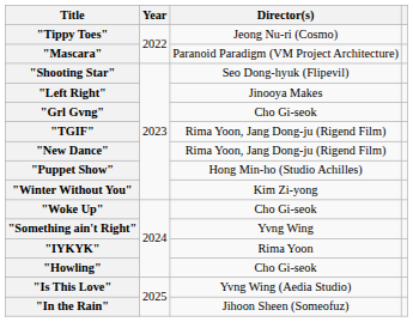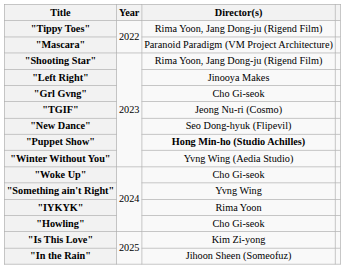 <table class="wikitable plainrowheaders" style="text-align:center">
 <tr>
 <th scope="col">Title</th>
 <th scope="col">Year</th>
 <th scope="col">Director(s)</th>
 <th scope="col"></th>
 </tr>
 <tr>
 <th scope="row">"Tippy Toes"</th>
 <td rowspan="2">2022</td>
-<td>Jeong Nu-ri (Cosmo)</td>
+<td>Rima Yoon, Jang Dong-ju (Rigend Film)</td>
 <td></td>
 </tr>
 <tr>
 <th scope="row">"Mascara"</th>
 <td>Paranoid Paradigm (VM Project Architecture)</td>
 <td></td>
 </tr>
 <tr>
 <th scope="row">"Shooting Star"</th>
 <td rowspan="7">2023</td>
-<td>Seo Dong-hyuk (Flipevil)</td>
+<td>Rima Yoon, Jang Dong-ju (Rigend Film)</td>
 <td></td>
 </tr>
 <tr>
 <th scope="row">"Left Right"</th>
 <td>Jinooya Makes</td>
 <td></td>
 </tr>
 <tr>
 <th scope="row">"Grl Gvng"</th>
 <td>Cho Gi-seok</td>
 <td></td>
 </tr>
 <tr>
 <th scope="row">"TGIF"</th>
-<td>Rima Yoon, Jang Dong-ju (Rigend Film)</td>
+<td>Jeong Nu-ri (Cosmo)</td>
 <td></td>
 </tr>
 <tr>
 <th scope="row">"New Dance"</th>
-<td>Rima Yoon, Jang Dong-ju (Rigend Film)</td>
+<td>Seo Dong-hyuk (Flipevil)</td>
 <td></td>
 </tr>
 <tr>
 <th scope="row">"Puppet Show"</th>
-<td>Hong Min-ho (Studio Achilles)</td>
+<td><strong>Hong Min-ho (Studio Achilles)</strong></td>
 <td></td>
 </tr>
 <tr>
 <th scope="row">"Winter Without You"</th>
-<td>Kim Zi-yong</td>
+<td>Yvng Wing (Aedia Studio)</td>
 <td></td>
 </tr>
 <tr>
 <th scope="row">"Woke Up"</th>
 <td rowspan="4">2024</td>
 <td>Cho Gi-seok</td>
 <td></td>
 </tr>
 <tr>
 <th scope="row">"Something ain't Right"</th>
 <td>Yvng Wing</td>
 <td></td>
 </tr>
 <tr>
 <th scope="row">"IYKYK"</th>
 <td>Rima Yoon</td>
 <td></td>
 </tr>
 <tr>
 <th scope="row">"Howling"</th>
 <td>Cho Gi-seok</td>
 <td></td>
 </tr>
 <tr>
 <th scope="row">"Is This Love"</th>
 <td rowspan="2">2025</td>
-<td>Yvng Wing (Aedia Studio)</td>
+<td>Kim Zi-yong</td>
 <td></td>
 </tr>
 <tr>
 <th scope="row">"In the Rain"</th>
 <td>Jihoon Sheen (Someofuz)</td>
 <td></td>
 </tr>
 </table>
